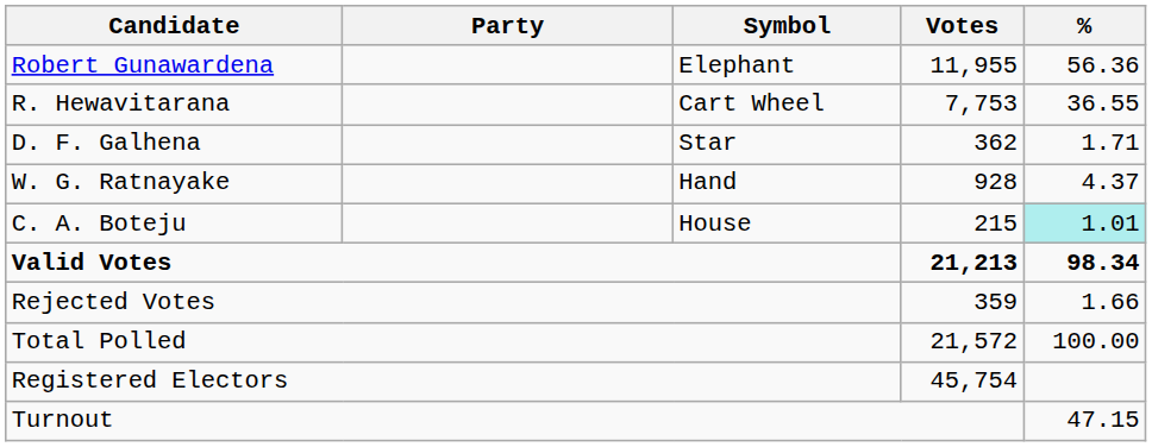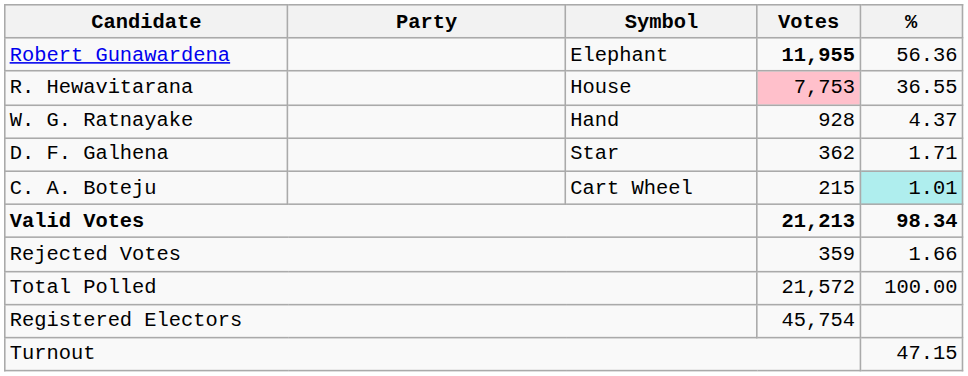 <table class="wikitable" border="1" style="text-align:right;">
 <tr>
 <th align=left width="180">Candidate</th>
 <th align=left width="180">Party</th>
 <th align=left width="120">Symbol</th>
 <th align=left width="60">Votes</th>
 <th align=left width="60">%</th>
 </tr>
 <tr>
 <td align=left><a href='#'>Robert Gunawardena</a></td>
 <td></td>
 <td align=left>Elephant</td>
-<td>11,955</td>
+<td><strong>11,955</strong></td>
 <td>56.36</td>
 </tr>
 <tr>
 <td align=left>R. Hewavitarana</td>
 <td></td>
-<td align=left>Cart Wheel</td>
-<td>7,753</td>
+<td align=left>House</td>
+<td style="background: pink;">7,753</td>
 <td>36.55</td>
+</tr>
+<tr>
+<td align=left>W. G. Ratnayake</td>
+<td></td>
+<td align=left>Hand</td>
+<td>928</td>
+<td>4.37</td>
 </tr>
 <tr>
 <td align=left>D. F. Galhena</td>
 <td></td>
 <td align=left>Star</td>
 <td>362</td>
 <td>1.71</td>
 </tr>
 <tr>
-<td align=left>W. G. Ratnayake</td>
-<td></td>
-<td align=left>Hand</td>
-<td>928</td>
-<td>4.37</td>
-</tr>
-<tr>
 <td align=left>C. A. Boteju</td>
 <td></td>
-<td align=left>House</td>
+<td align=left>Cart Wheel</td>
 <td>215</td>
 <td style="background: paleturquoise;">1.01</td>
 </tr>
 <tr>
 <td align=left colspan=3><strong>Valid Votes</strong></td>
 <td><strong>21,213</strong></td>
 <td><strong>98.34</strong></td>
 </tr>
 <tr>
 <td align=left colspan=3>Rejected Votes</td>
 <td>359</td>
 <td>1.66</td>
 </tr>
 <tr>
 <td align=left colspan=3>Total Polled</td>
 <td>21,572</td>
 <td>100.00</td>
 </tr>
 <tr>
 <td align=left colspan=3>Registered Electors</td>
 <td>45,754</td>
 <td></td>
 </tr>
 <tr>
 <td align=left colspan=4>Turnout</td>
 <td>47.15</td>
 </tr>
 </table>
